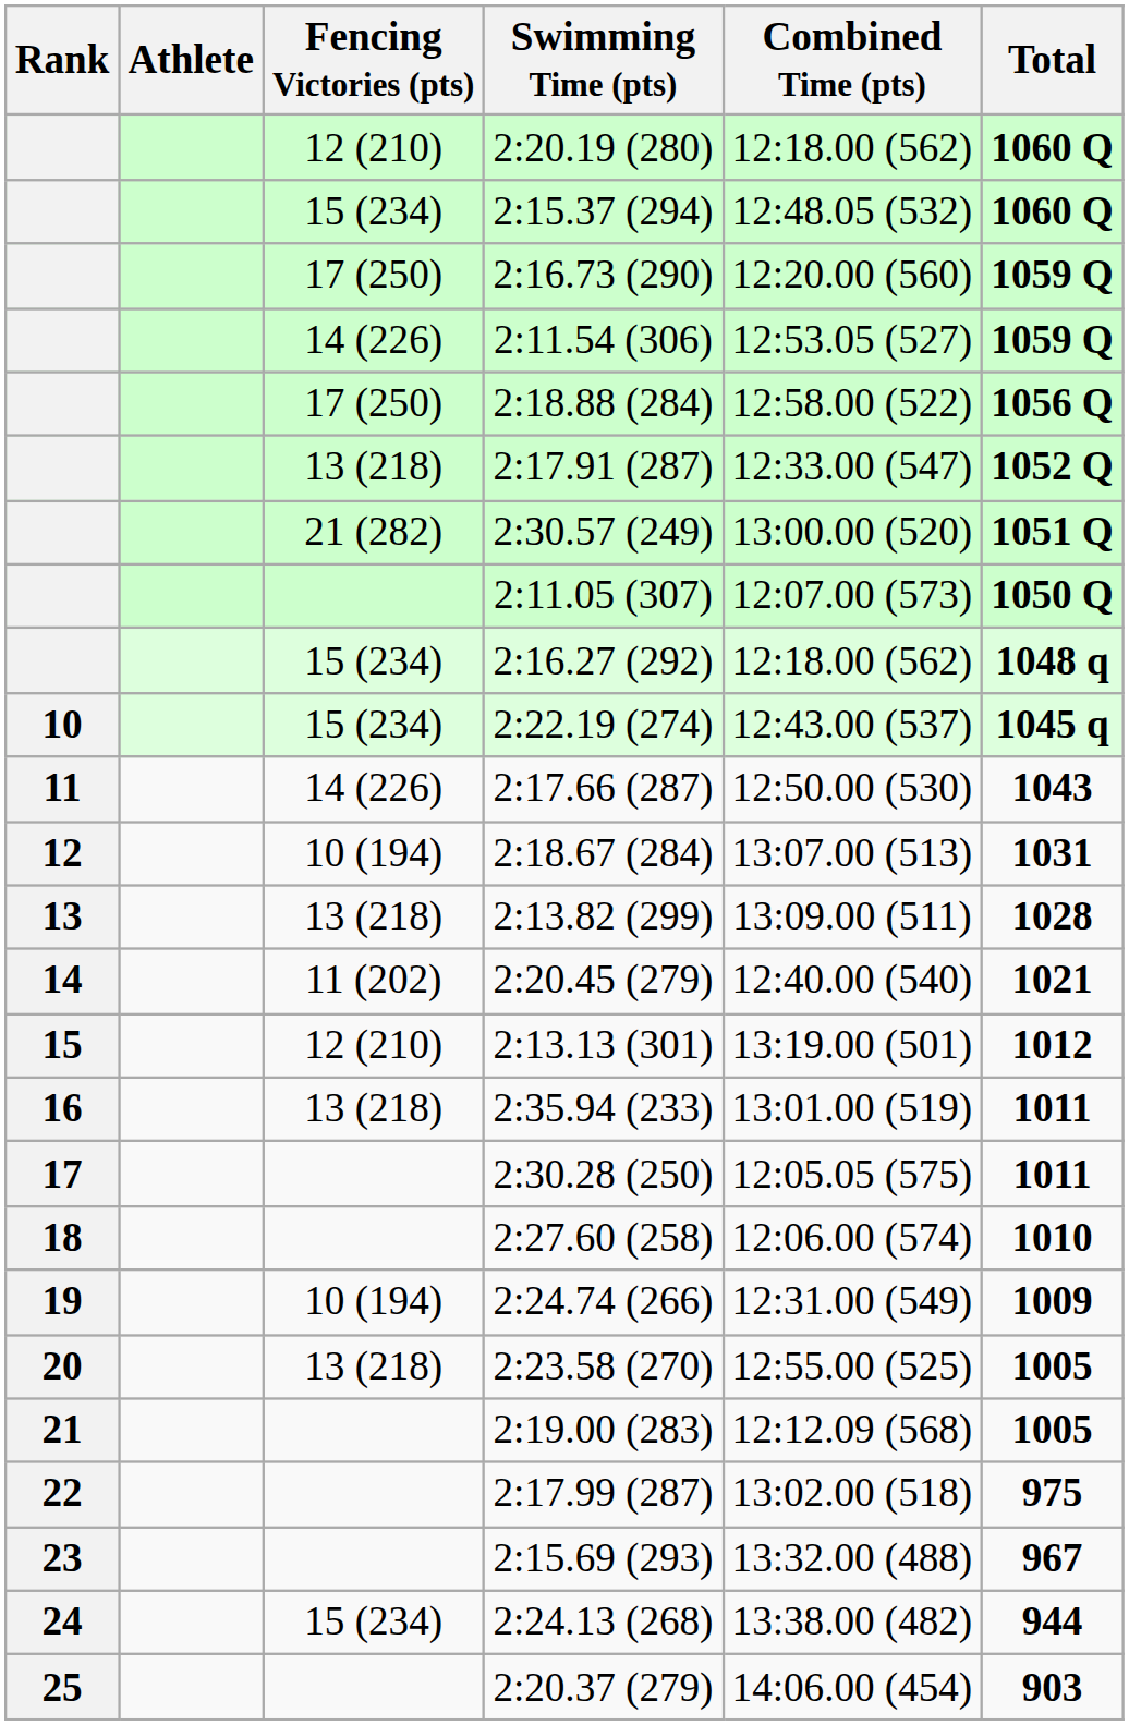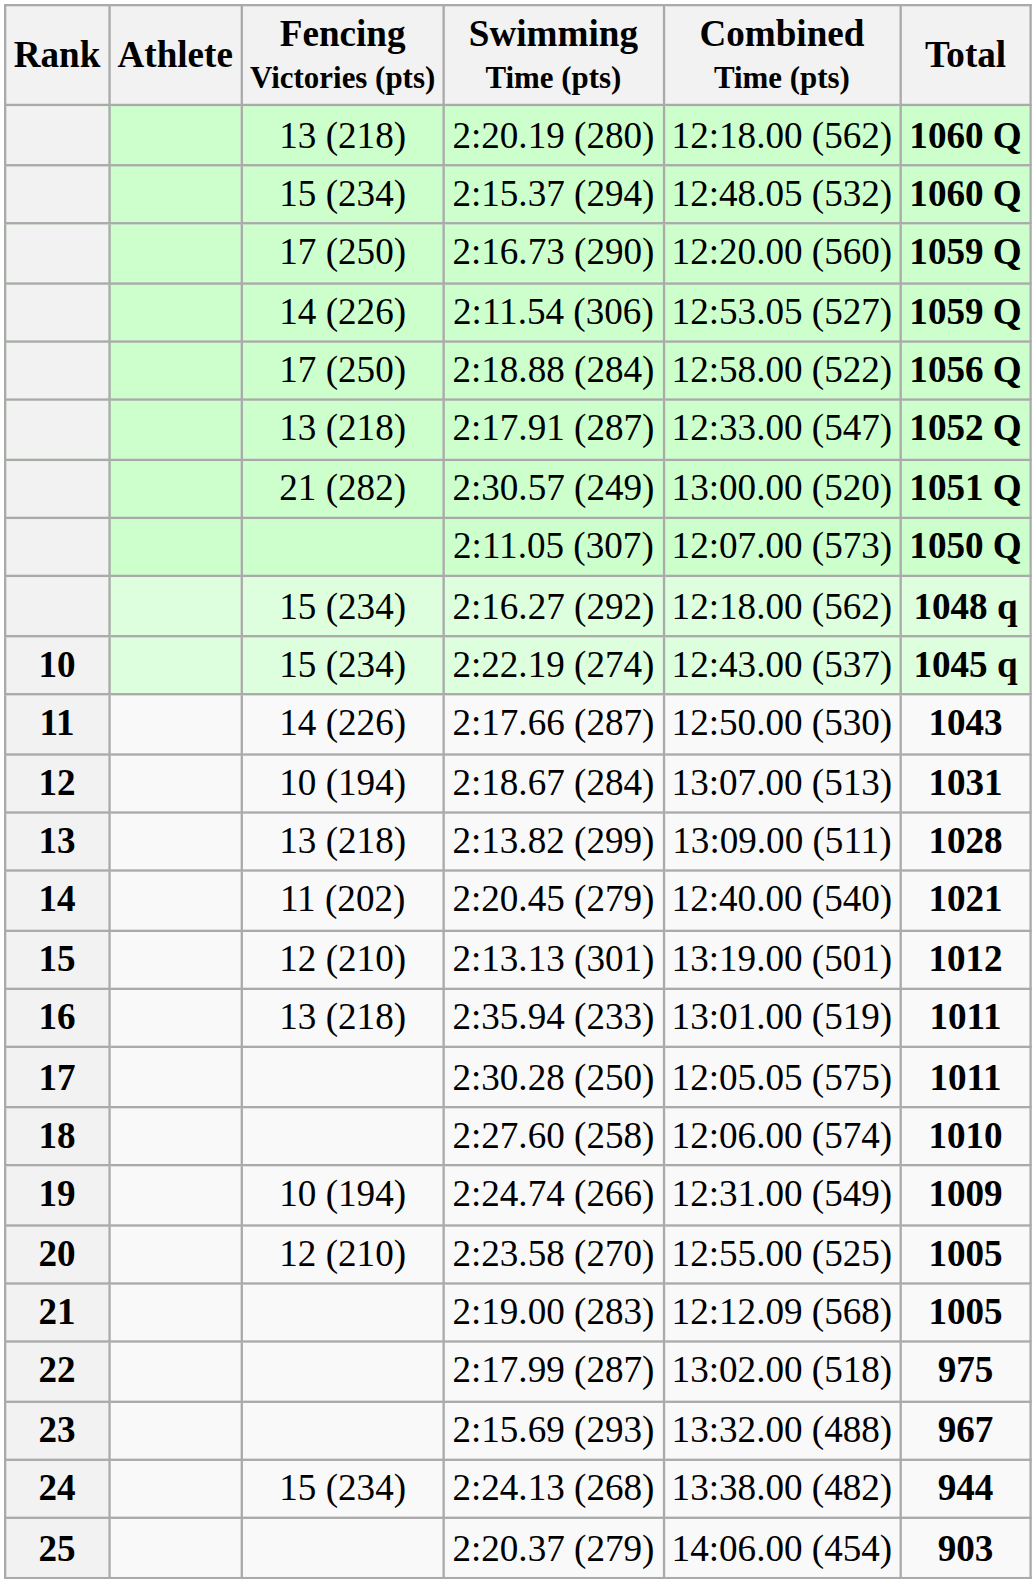 <table class="wikitable sortable" style="text-align:center;">
 <tr>
 <th>Rank</th>
 <th>Athlete</th>
 <th>Fencing <br><small>Victories (pts)</small></th>
 <th>Swimming <br><small>Time (pts)</small></th>
 <th>Combined <br><small>Time (pts)</small></th>
 <th>Total</th>
 </tr>
 <tr bgcolor=ccffcc>
 <th></th>
 <td align=left></td>
-<td>12 (210)</td>
+<td>13 (218)</td>
 <td>2:20.19 (280)</td>
 <td>12:18.00 (562)</td>
 <td><strong>1060 Q</strong></td>
 </tr>
 <tr bgcolor=ccffcc>
 <th></th>
 <td align=left></td>
 <td>15 (234)</td>
 <td>2:15.37 (294)</td>
 <td>12:48.05 (532)</td>
 <td><strong>1060 Q</strong></td>
 </tr>
 <tr bgcolor=ccffcc>
 <th></th>
 <td align=left></td>
 <td>17 (250)</td>
 <td>2:16.73 (290)</td>
 <td>12:20.00 (560)</td>
 <td><strong>1059 Q</strong></td>
 </tr>
 <tr bgcolor=ccffcc>
 <th></th>
 <td align=left></td>
 <td>14 (226)</td>
 <td>2:11.54 (306)</td>
 <td>12:53.05 (527)</td>
 <td><strong>1059 Q</strong></td>
 </tr>
 <tr bgcolor=ccffcc>
 <th></th>
 <td align=left></td>
 <td>17 (250)</td>
 <td>2:18.88 (284)</td>
 <td>12:58.00 (522)</td>
 <td><strong>1056 Q</strong></td>
 </tr>
 <tr bgcolor=ccffcc>
 <th></th>
 <td align=left></td>
 <td>13 (218)</td>
 <td>2:17.91 (287)</td>
 <td>12:33.00 (547)</td>
 <td><strong>1052 Q</strong></td>
 </tr>
 <tr bgcolor=ccffcc>
 <th></th>
 <td align=left></td>
 <td>21 (282)</td>
 <td>2:30.57 (249)</td>
 <td>13:00.00 (520)</td>
 <td><strong>1051 Q</strong></td>
 </tr>
 <tr bgcolor=ccffcc>
 <th></th>
 <td align=left></td>
 <td></td>
 <td>2:11.05 (307)</td>
 <td>12:07.00 (573)</td>
 <td><strong>1050 Q</strong></td>
 </tr>
 <tr bgcolor=ddffdd>
 <th></th>
 <td align=left></td>
 <td>15 (234)</td>
 <td>2:16.27 (292)</td>
 <td>12:18.00 (562)</td>
 <td><strong>1048 q</strong></td>
 </tr>
 <tr bgcolor=ddffdd>
 <th>10</th>
 <td align=left></td>
 <td>15 (234)</td>
 <td>2:22.19 (274)</td>
 <td>12:43.00 (537)</td>
 <td><strong>1045 q</strong></td>
 </tr>
 <tr>
 <th>11</th>
 <td align=left></td>
 <td>14 (226)</td>
 <td>2:17.66 (287)</td>
 <td>12:50.00 (530)</td>
 <td><strong>1043</strong></td>
 </tr>
 <tr>
 <th>12</th>
 <td align=left></td>
 <td>10 (194)</td>
 <td>2:18.67 (284)</td>
 <td>13:07.00 (513)</td>
 <td><strong>1031</strong></td>
 </tr>
 <tr>
 <th>13</th>
 <td align=left></td>
 <td>13 (218)</td>
 <td>2:13.82 (299)</td>
 <td>13:09.00 (511)</td>
 <td><strong>1028</strong></td>
 </tr>
 <tr>
 <th>14</th>
 <td align=left></td>
 <td>11 (202)</td>
 <td>2:20.45 (279)</td>
 <td>12:40.00 (540)</td>
 <td><strong>1021</strong></td>
 </tr>
 <tr>
 <th>15</th>
 <td align=left></td>
 <td>12 (210)</td>
 <td>2:13.13 (301)</td>
 <td>13:19.00 (501)</td>
 <td><strong>1012</strong></td>
 </tr>
 <tr>
 <th>16</th>
 <td align=left></td>
 <td>13 (218)</td>
 <td>2:35.94 (233)</td>
 <td>13:01.00 (519)</td>
 <td><strong>1011</strong></td>
 </tr>
 <tr>
 <th>17</th>
 <td align=left></td>
 <td></td>
 <td>2:30.28 (250)</td>
 <td>12:05.05 (575)</td>
 <td><strong>1011</strong></td>
 </tr>
 <tr>
 <th>18</th>
 <td align=left></td>
 <td></td>
 <td>2:27.60 (258)</td>
 <td>12:06.00 (574)</td>
 <td><strong>1010</strong></td>
 </tr>
 <tr>
 <th>19</th>
 <td align=left></td>
 <td>10 (194)</td>
 <td>2:24.74 (266)</td>
 <td>12:31.00 (549)</td>
 <td><strong>1009</strong></td>
 </tr>
 <tr>
 <th>20</th>
 <td align=left></td>
-<td>13 (218)</td>
+<td>12 (210)</td>
 <td>2:23.58 (270)</td>
 <td>12:55.00 (525)</td>
 <td><strong>1005</strong></td>
 </tr>
 <tr>
 <th>21</th>
 <td align=left></td>
 <td></td>
 <td>2:19.00 (283)</td>
 <td>12:12.09 (568)</td>
 <td><strong>1005</strong></td>
 </tr>
 <tr>
 <th>22</th>
 <td align=left></td>
 <td></td>
 <td>2:17.99 (287)</td>
 <td>13:02.00 (518)</td>
 <td><strong>975</strong></td>
 </tr>
 <tr>
 <th>23</th>
 <td align=left></td>
 <td></td>
 <td>2:15.69 (293)</td>
 <td>13:32.00 (488)</td>
 <td><strong>967</strong></td>
 </tr>
 <tr>
 <th>24</th>
 <td align=left></td>
 <td>15 (234)</td>
 <td>2:24.13 (268)</td>
 <td>13:38.00 (482)</td>
 <td><strong>944</strong></td>
 </tr>
 <tr>
 <th>25</th>
 <td align=left></td>
 <td></td>
 <td>2:20.37 (279)</td>
 <td>14:06.00 (454)</td>
 <td><strong>903</strong></td>
 </tr>
 </table>
